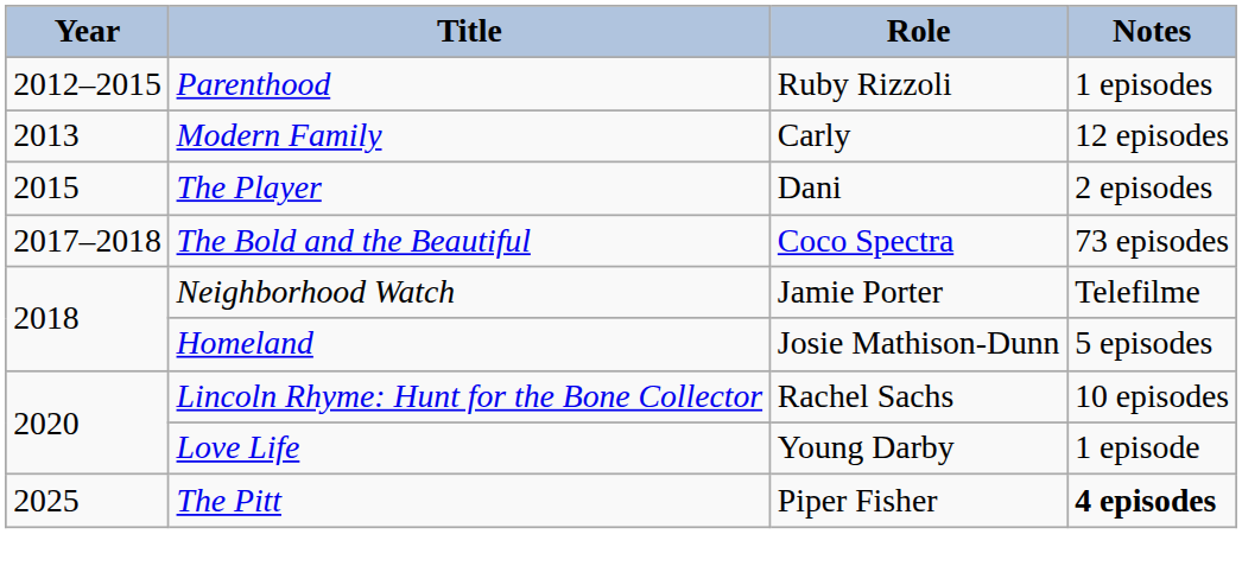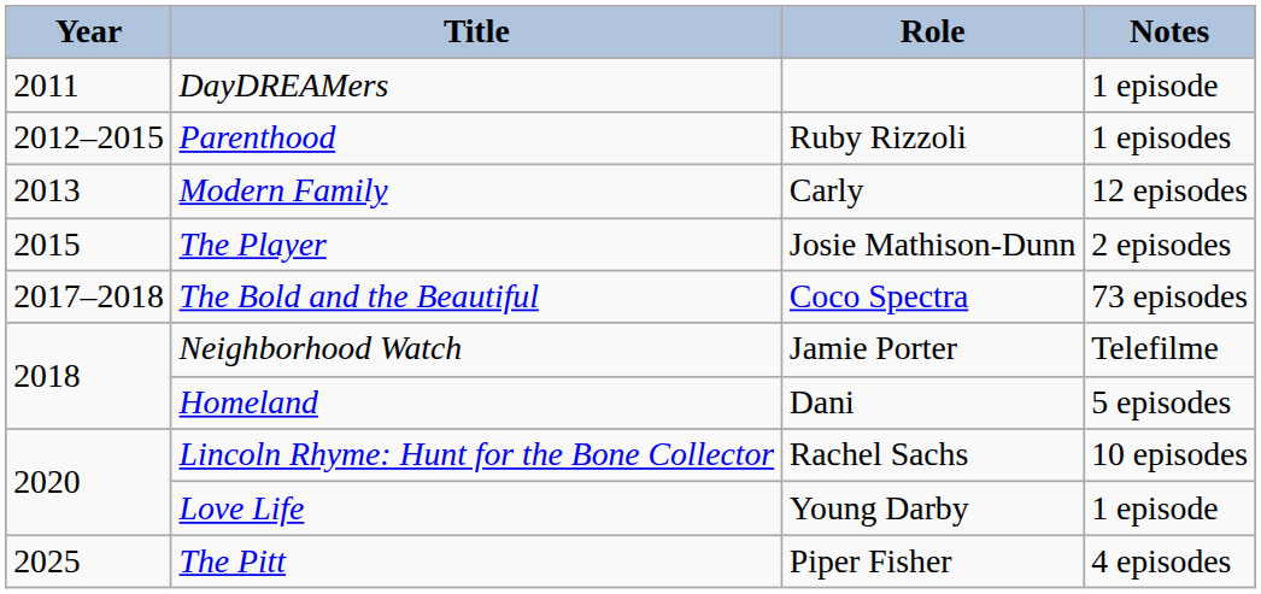 <table class="wikitable">
 <tr>
 <th style="background: #B0C4DE;">Year</th>
 <th style="background: #B0C4DE;">Title</th>
 <th style="background: #B0C4DE;">Role</th>
 <th style="background: #B0C4DE;">Notes</th>
+</tr>
+<tr>
+<td>2011</td>
+<td><em>DayDREAMers</em></td>
+<td></td>
+<td>1 episode</td>
 </tr>
 <tr>
 <td>2012–2015</td>
 <td><em><a href='#'>Parenthood</a></em></td>
 <td>Ruby Rizzoli</td>
 <td>1 episodes</td>
 </tr>
 <tr>
 <td>2013</td>
 <td><em><a href='#'>Modern Family</a></em></td>
 <td>Carly</td>
 <td>12 episodes</td>
 </tr>
 <tr>
 <td>2015</td>
 <td><em><a href='#'>The Player</a></em></td>
-<td>Dani</td>
+<td>Josie Mathison-Dunn</td>
 <td>2 episodes</td>
 </tr>
 <tr>
 <td>2017–2018</td>
 <td><em><a href='#'>The Bold and the Beautiful</a></em></td>
 <td><a href='#'>Coco Spectra</a></td>
 <td>73 episodes</td>
 </tr>
 <tr>
 <td rowspan="2">2018</td>
 <td><em>Neighborhood Watch</em></td>
 <td>Jamie Porter</td>
 <td>Telefilme</td>
 </tr>
 <tr>
 <td><em><a href='#'>Homeland</a></em></td>
-<td>Josie Mathison-Dunn</td>
+<td>Dani</td>
 <td>5 episodes</td>
 </tr>
 <tr>
 <td rowspan="2">2020</td>
 <td><em><a href='#'>Lincoln Rhyme: Hunt for the Bone Collector</a></em></td>
 <td>Rachel Sachs</td>
 <td>10 episodes</td>
 </tr>
 <tr>
 <td><em><a href='#'>Love Life</a></em></td>
 <td>Young Darby</td>
 <td>1 episode</td>
 </tr>
 <tr>
 <td>2025</td>
 <td><em><a href='#'>The Pitt</a></em></td>
 <td>Piper Fisher</td>
-<td><strong>4 episodes</strong></td>
+<td>4 episodes</td>
 </tr>
 </table>
